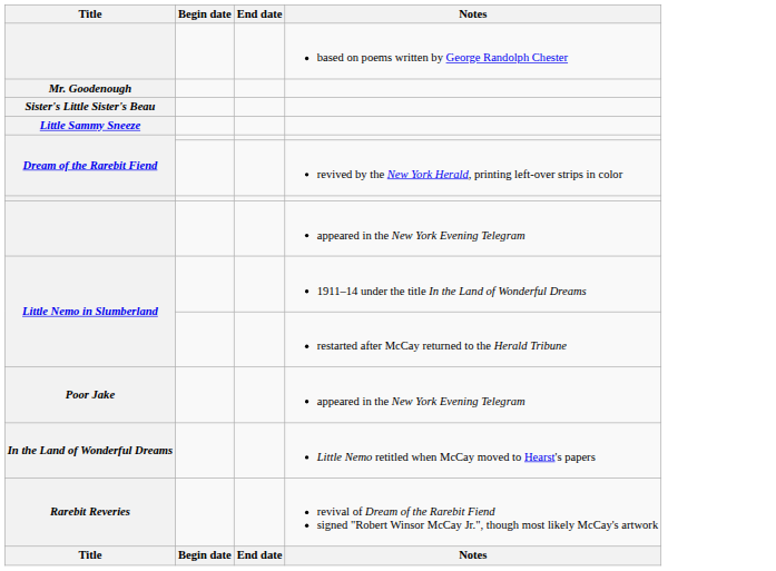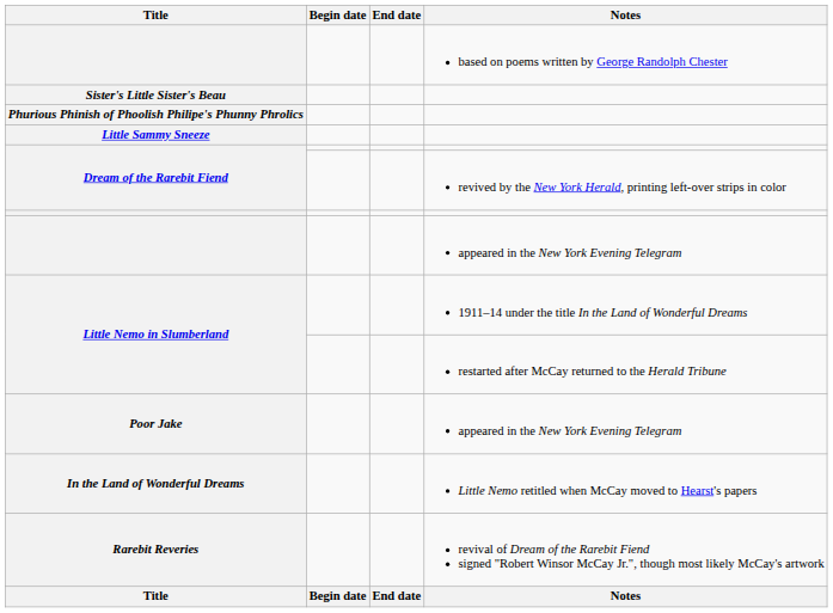 <table class="wikitable sortable plainrowheaders">
 <tr>
 <th scope="col">Title</th>
 <th scope="col">Begin date</th>
 <th scope="col">End date</th>
 <th scope="col" class="unsortable">Notes</th>
 </tr>
 <tr>
 <th scope="row"><em></em></th>
 <td align="right"></td>
 <td align="right"></td>
 <td align="left"><br><ul><li>based on poems written by <a href='#'>George Randolph Chester</a></li></ul></td>
 </tr>
 <tr>
-<th scope="row"><em>Mr. Goodenough</em></th>
+<th scope="row"><em>Sister's Little Sister's Beau</em></th>
 <td align="right"></td>
 <td align="right"></td>
 <td align="left"></td>
 </tr>
 <tr>
-<th scope="row"><em>Sister's Little Sister's Beau</em></th>
+<th scope="row"><em>Phurious Phinish of Phoolish Philipe's Phunny Phrolics</em></th>
 <td align="right"></td>
 <td align="right"></td>
 <td align="left"></td>
 </tr>
 <tr>
 <th scope="row"><em><a href='#'>Little Sammy Sneeze</a></em></th>
 <td align="right"></td>
 <td align="right"></td>
 <td align="left"></td>
 </tr>
 <tr>
 <th scope="row" rowspan="2"><em><a href='#'>Dream of the Rarebit Fiend</a></em></th>
 <td align="right"></td>
 <td align="right"></td>
 <td align="left"></td>
 </tr>
 <tr>
 <td align="right"></td>
 <td align="right"></td>
 <td align="left"><br><ul><li>revived by the <em><a href='#'>New York Herald</a></em>, printing left-over strips in color</li></ul></td>
 </tr>
 <tr>
 <th scope="row"><em></em></th>
 <td align="right"></td>
 <td align="right"></td>
 <td align="left"></td>
 </tr>
 <tr>
 <th scope="row"><em></em></th>
 <td align="right"></td>
 <td align="right"></td>
 <td align="left"><br><ul><li>appeared in the <em>New York Evening Telegram</em></li></ul></td>
 </tr>
 <tr>
 <th scope="row" rowspan="2"><em><a href='#'>Little Nemo in Slumberland</a></em></th>
 <td align="right"></td>
 <td align="right"></td>
 <td align="left"><br><ul><li>1911–14 under the title <em>In the Land of Wonderful Dreams</em></li></ul></td>
 </tr>
 <tr>
 <td align="right"></td>
 <td align="right"></td>
 <td align="left"><br><ul><li>restarted after McCay returned to the <em>Herald Tribune</em></li></ul></td>
 </tr>
 <tr>
 <th scope="row"><em>Poor Jake</em></th>
 <td align="right"></td>
 <td align="right"></td>
 <td align="left"><br><ul><li>appeared in the <em>New York Evening Telegram</em></li></ul></td>
 </tr>
 <tr>
 <th scope="row"><em>In the Land of Wonderful Dreams</em></th>
 <td align="right"></td>
 <td align="right"></td>
 <td align="left"><br><ul><li><em>Little Nemo</em> retitled when McCay moved to <a href='#'>Hearst</a>'s papers</li></ul></td>
 </tr>
 <tr>
 <th scope="row"><em>Rarebit Reveries</em></th>
 <td align="right"></td>
 <td align="right"></td>
 <td align="left"><br><ul><li>revival of <em>Dream of the Rarebit Fiend</em></li><li>signed "Robert Winsor McCay Jr.", though most likely McCay's artwork</li></ul></td>
 </tr>
 <tr class="sortbottom">
 <th>Title</th>
 <th>Begin date</th>
 <th>End date</th>
 <th>Notes</th>
 </tr>
 </table>
